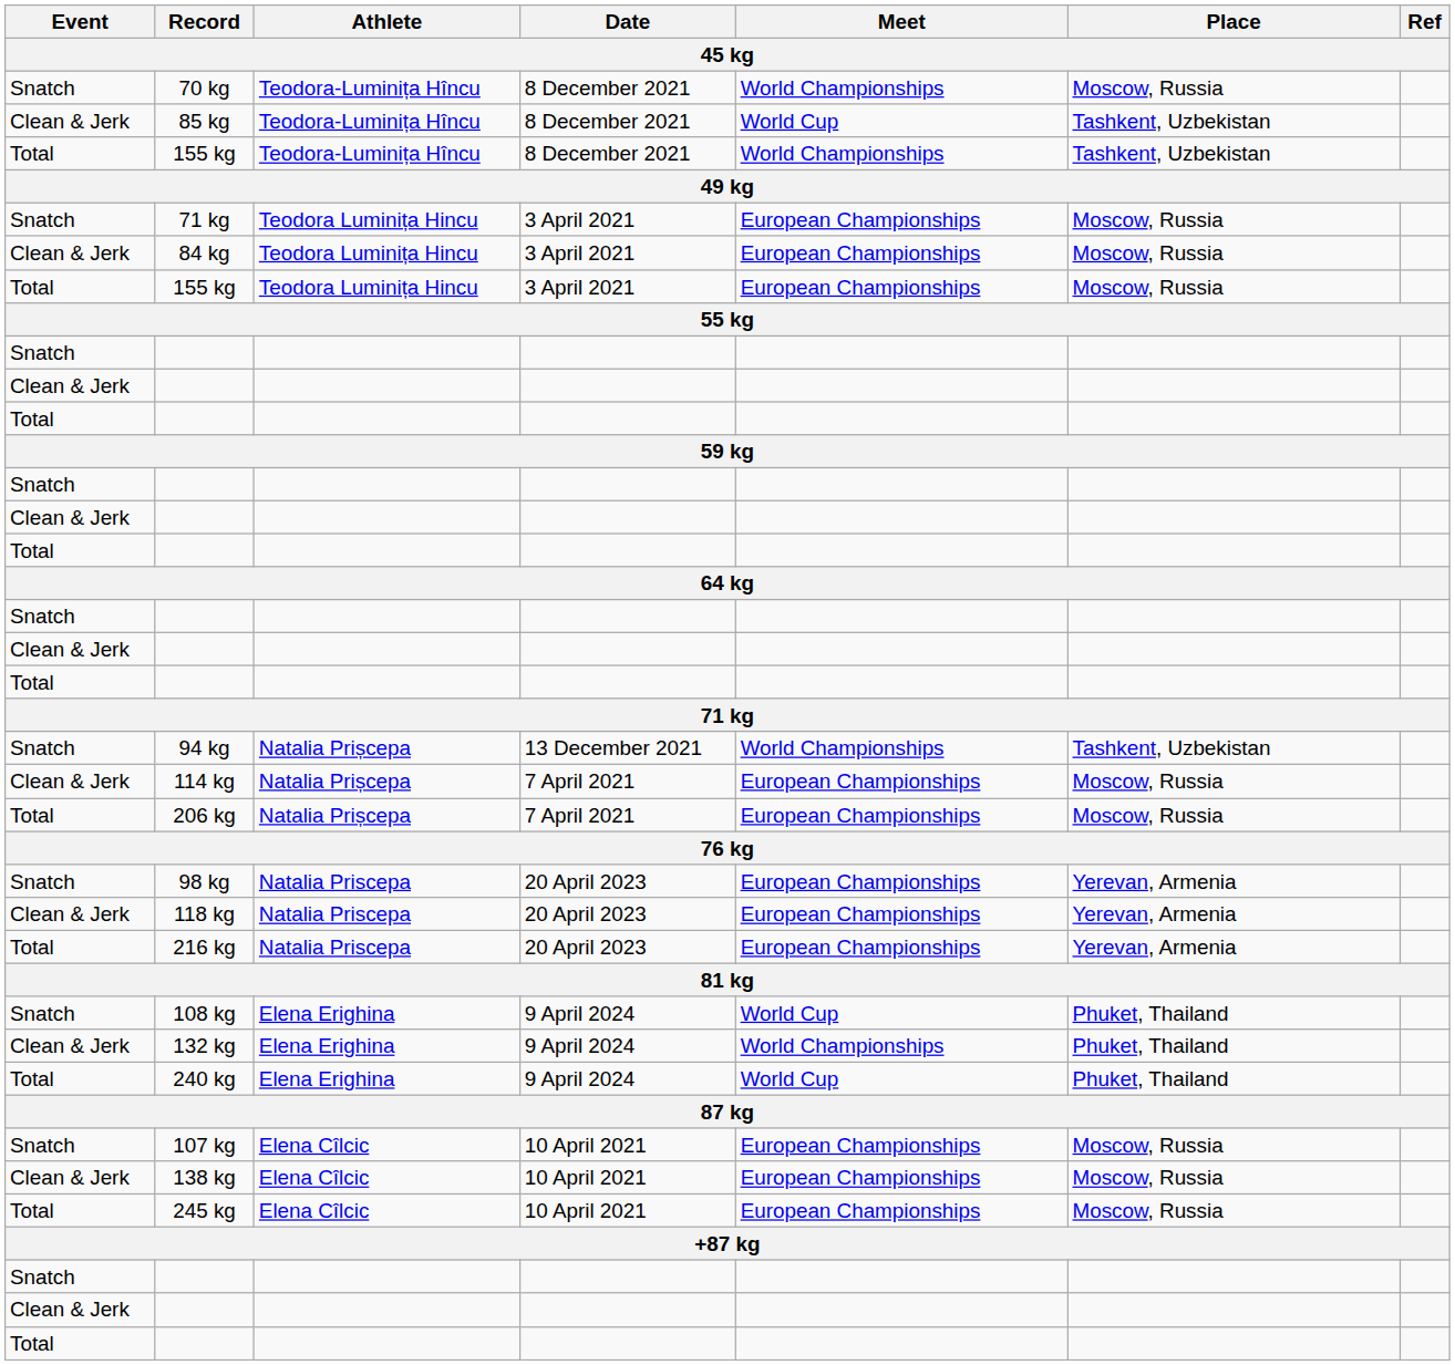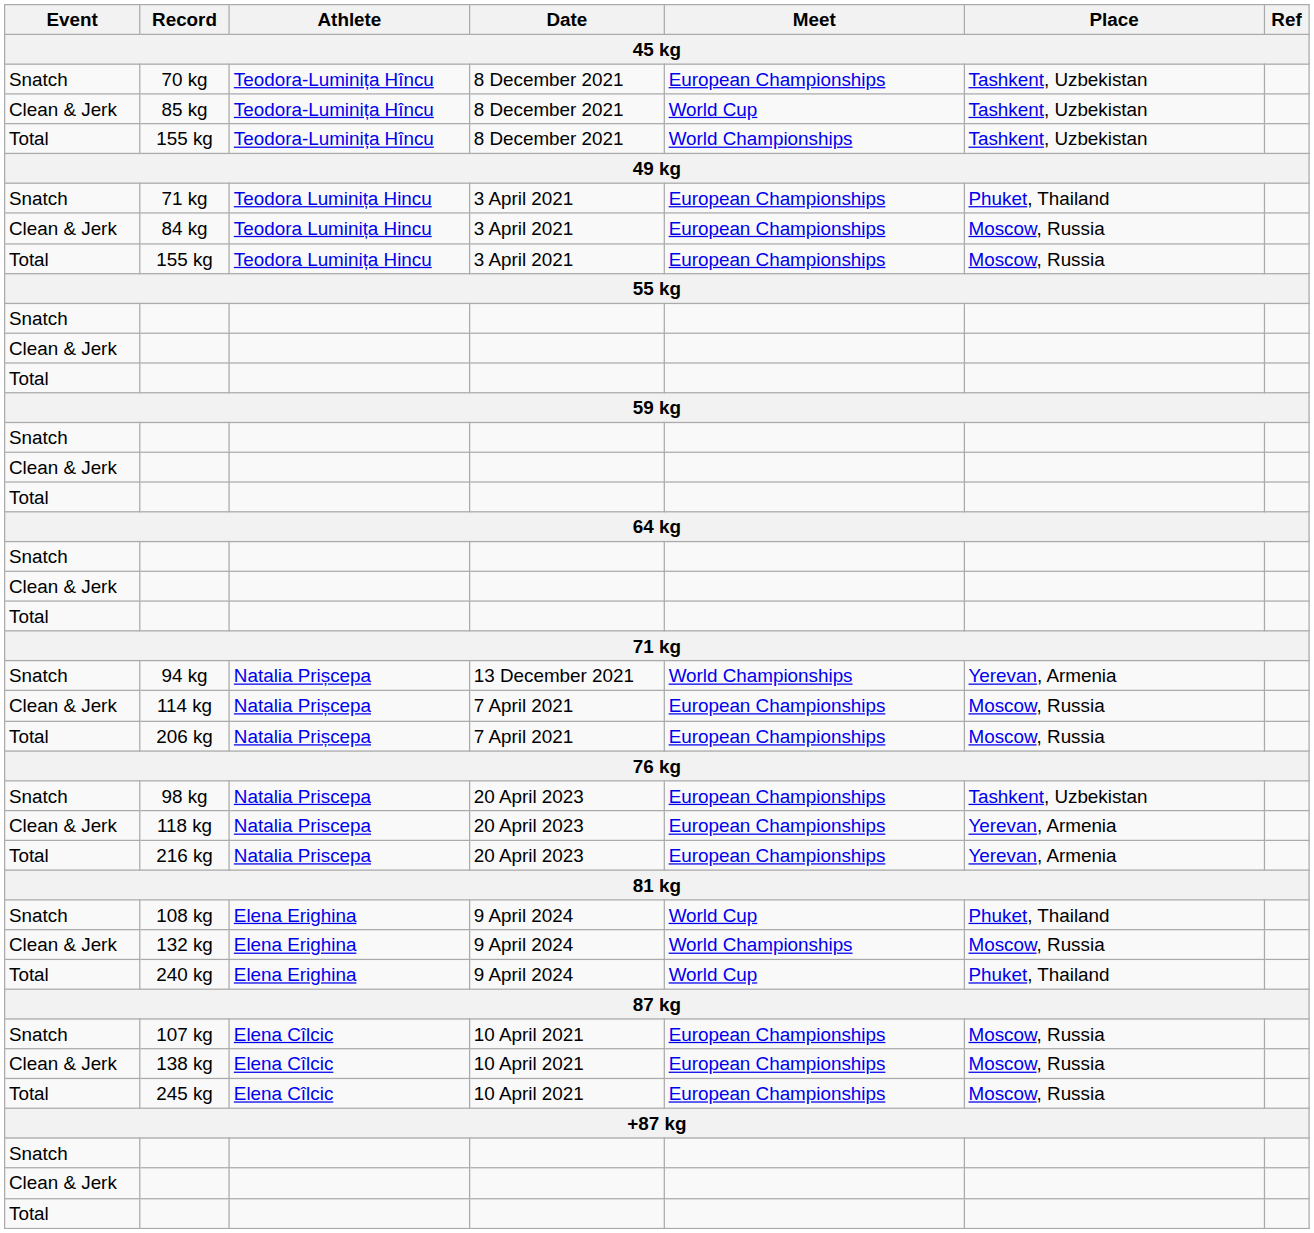 <table class="wikitable" style="font-size:95%;">
 <tr>
 <th width=9%>Event</th>
 <th width=6%>Record</th>
 <th width=16%>Athlete</th>
 <th width=13%>Date</th>
 <th width=20%>Meet</th>
 <th width=20%>Place</th>
 <th width=3%>Ref</th>
 </tr>
 <tr bgcolor="#DDDDDD">
 <th colspan="7">45 kg</th>
 </tr>
 <tr>
 <td>Snatch</td>
 <td align="center">70 kg</td>
 <td><a href='#'>Teodora-Luminița Hîncu</a></td>
 <td>8 December 2021</td>
-<td><a href='#'>World Championships</a></td>
-<td><a href='#'>Moscow</a>, Russia</td>
+<td><a href='#'>European Championships</a></td>
+<td><a href='#'>Tashkent</a>, Uzbekistan</td>
 <td></td>
 </tr>
 <tr>
 <td>Clean & Jerk</td>
 <td align="center">85 kg</td>
 <td><a href='#'>Teodora-Luminița Hîncu</a></td>
 <td>8 December 2021</td>
 <td><a href='#'>World Cup</a></td>
 <td><a href='#'>Tashkent</a>, Uzbekistan</td>
 <td></td>
 </tr>
 <tr>
 <td>Total</td>
 <td align="center">155 kg</td>
 <td><a href='#'>Teodora-Luminița Hîncu</a></td>
 <td>8 December 2021</td>
 <td><a href='#'>World Championships</a></td>
 <td><a href='#'>Tashkent</a>, Uzbekistan</td>
 <td></td>
 </tr>
 <tr bgcolor="#DDDDDD">
 <th colspan="7">49 kg</th>
 </tr>
 <tr>
 <td>Snatch</td>
 <td align="center">71 kg</td>
 <td><a href='#'>Teodora Luminița Hincu</a></td>
 <td>3 April 2021</td>
 <td><a href='#'>European Championships</a></td>
-<td><a href='#'>Moscow</a>, Russia</td>
+<td><a href='#'>Phuket</a>, Thailand</td>
 <td></td>
 </tr>
 <tr>
 <td>Clean & Jerk</td>
 <td align="center">84 kg</td>
 <td><a href='#'>Teodora Luminița Hincu</a></td>
 <td>3 April 2021</td>
 <td><a href='#'>European Championships</a></td>
 <td><a href='#'>Moscow</a>, Russia</td>
 <td></td>
 </tr>
 <tr>
 <td>Total</td>
 <td align="center">155 kg</td>
 <td><a href='#'>Teodora Luminița Hincu</a></td>
 <td>3 April 2021</td>
 <td><a href='#'>European Championships</a></td>
 <td><a href='#'>Moscow</a>, Russia</td>
 <td></td>
 </tr>
 <tr bgcolor="#DDDDDD">
 <th colspan="7">55 kg</th>
 </tr>
 <tr>
 <td>Snatch</td>
 <td align="center"></td>
 <td></td>
 <td></td>
 <td></td>
 <td></td>
 <td></td>
 </tr>
 <tr>
 <td>Clean & Jerk</td>
 <td align="center"></td>
 <td></td>
 <td></td>
 <td></td>
 <td></td>
 <td></td>
 </tr>
 <tr>
 <td>Total</td>
 <td align="center"></td>
 <td></td>
 <td></td>
 <td></td>
 <td></td>
 <td></td>
 </tr>
 <tr bgcolor="#DDDDDD">
 <th colspan="7">59 kg</th>
 </tr>
 <tr>
 <td>Snatch</td>
 <td align="center"></td>
 <td></td>
 <td></td>
 <td></td>
 <td></td>
 <td></td>
 </tr>
 <tr>
 <td>Clean & Jerk</td>
 <td align="center"></td>
 <td></td>
 <td></td>
 <td></td>
 <td></td>
 <td></td>
 </tr>
 <tr>
 <td>Total</td>
 <td align="center"></td>
 <td></td>
 <td></td>
 <td></td>
 <td></td>
 <td></td>
 </tr>
 <tr bgcolor="#DDDDDD">
 <th colspan="7">64 kg</th>
 </tr>
 <tr>
 <td>Snatch</td>
 <td align="center"></td>
 <td></td>
 <td></td>
 <td></td>
 <td></td>
 <td></td>
 </tr>
 <tr>
 <td>Clean & Jerk</td>
 <td align="center"></td>
 <td></td>
 <td></td>
 <td></td>
 <td></td>
 <td></td>
 </tr>
 <tr>
 <td>Total</td>
 <td align="center"></td>
 <td></td>
 <td></td>
 <td></td>
 <td></td>
 <td></td>
 </tr>
 <tr bgcolor="#DDDDDD">
 <th colspan="7">71 kg</th>
 </tr>
 <tr>
 <td>Snatch</td>
 <td align="center">94 kg</td>
 <td><a href='#'>Natalia Prișcepa</a></td>
 <td>13 December 2021</td>
 <td><a href='#'>World Championships</a></td>
-<td><a href='#'>Tashkent</a>, Uzbekistan</td>
+<td><a href='#'>Yerevan</a>, Armenia</td>
 <td></td>
 </tr>
 <tr>
 <td>Clean & Jerk</td>
 <td align="center">114 kg</td>
 <td><a href='#'>Natalia Prișcepa</a></td>
 <td>7 April 2021</td>
 <td><a href='#'>European Championships</a></td>
 <td><a href='#'>Moscow</a>, Russia</td>
 <td></td>
 </tr>
 <tr>
 <td>Total</td>
 <td align="center">206 kg</td>
 <td><a href='#'>Natalia Prișcepa</a></td>
 <td>7 April 2021</td>
 <td><a href='#'>European Championships</a></td>
 <td><a href='#'>Moscow</a>, Russia</td>
 <td></td>
 </tr>
 <tr bgcolor="#DDDDDD">
 <th colspan="7">76 kg</th>
 </tr>
 <tr>
 <td>Snatch</td>
 <td align=center>98 kg</td>
 <td><a href='#'>Natalia Priscepa</a></td>
 <td>20 April 2023</td>
 <td><a href='#'>European Championships</a></td>
-<td><a href='#'>Yerevan</a>, Armenia</td>
+<td><a href='#'>Tashkent</a>, Uzbekistan</td>
 <td></td>
 </tr>
 <tr>
 <td>Clean & Jerk</td>
 <td align=center>118 kg</td>
 <td><a href='#'>Natalia Priscepa</a></td>
 <td>20 April 2023</td>
 <td><a href='#'>European Championships</a></td>
 <td><a href='#'>Yerevan</a>, Armenia</td>
 <td></td>
 </tr>
 <tr>
 <td>Total</td>
 <td align=center>216 kg</td>
 <td><a href='#'>Natalia Priscepa</a></td>
 <td>20 April 2023</td>
 <td><a href='#'>European Championships</a></td>
 <td><a href='#'>Yerevan</a>, Armenia</td>
 <td></td>
 </tr>
 <tr bgcolor="#DDDDDD">
 <th colspan="7">81 kg</th>
 </tr>
 <tr>
 <td>Snatch</td>
 <td align=center>108 kg</td>
 <td><a href='#'>Elena Erighina</a></td>
 <td>9 April 2024</td>
 <td><a href='#'>World Cup</a></td>
 <td><a href='#'>Phuket</a>, Thailand</td>
 <td></td>
 </tr>
 <tr>
 <td>Clean & Jerk</td>
 <td align=center>132 kg</td>
 <td><a href='#'>Elena Erighina</a></td>
 <td>9 April 2024</td>
 <td><a href='#'>World Championships</a></td>
-<td><a href='#'>Phuket</a>, Thailand</td>
+<td><a href='#'>Moscow</a>, Russia</td>
 <td></td>
 </tr>
 <tr>
 <td>Total</td>
 <td align=center>240 kg</td>
 <td><a href='#'>Elena Erighina</a></td>
 <td>9 April 2024</td>
 <td><a href='#'>World Cup</a></td>
 <td><a href='#'>Phuket</a>, Thailand</td>
 <td></td>
 </tr>
 <tr bgcolor="#DDDDDD">
 <th colspan="7">87 kg</th>
 </tr>
 <tr>
 <td>Snatch</td>
 <td align="center">107 kg</td>
 <td><a href='#'>Elena Cîlcic</a></td>
 <td>10 April 2021</td>
 <td><a href='#'>European Championships</a></td>
 <td><a href='#'>Moscow</a>, Russia</td>
 <td></td>
 </tr>
 <tr>
 <td>Clean & Jerk</td>
 <td align="center">138 kg</td>
 <td><a href='#'>Elena Cîlcic</a></td>
 <td>10 April 2021</td>
 <td><a href='#'>European Championships</a></td>
 <td><a href='#'>Moscow</a>, Russia</td>
 <td></td>
 </tr>
 <tr>
 <td>Total</td>
 <td align="center">245 kg</td>
 <td><a href='#'>Elena Cîlcic</a></td>
 <td>10 April 2021</td>
 <td><a href='#'>European Championships</a></td>
 <td><a href='#'>Moscow</a>, Russia</td>
 <td></td>
 </tr>
 <tr bgcolor="#DDDDDD">
 <th colspan="7">+87 kg</th>
 </tr>
 <tr>
 <td>Snatch</td>
 <td align="center"></td>
 <td></td>
 <td></td>
 <td></td>
 <td></td>
 <td></td>
 </tr>
 <tr>
 <td>Clean & Jerk</td>
 <td align="center"></td>
 <td></td>
 <td></td>
 <td></td>
 <td></td>
 <td></td>
 </tr>
 <tr>
 <td>Total</td>
 <td align="center"></td>
 <td></td>
 <td></td>
 <td></td>
 <td></td>
 <td></td>
 </tr>
 </table>
